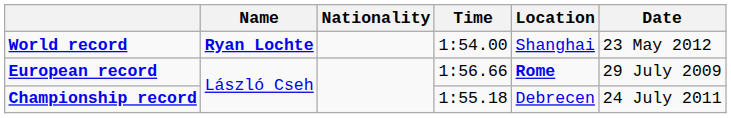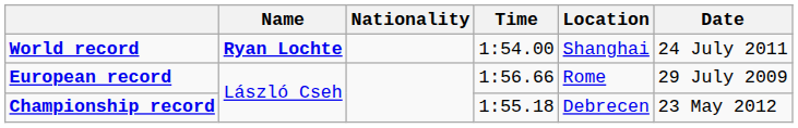 <table class=wikitable style=text-align:left>
 <tr>
 <th></th>
 <th>Name</th>
 <th>Nationality</th>
 <th>Time</th>
 <th>Location</th>
 <th>Date</th>
 </tr>
 <tr>
 <td><strong><a href='#'>World record</a></strong></td>
 <td><strong><a href='#'>Ryan Lochte</a></strong></td>
 <td></td>
 <td>1:54.00</td>
 <td><a href='#'>Shanghai</a></td>
-<td>23 May 2012</td>
+<td>24 July 2011</td>
 </tr>
 <tr>
 <td><strong><a href='#'>European record</a></strong></td>
 <td rowspan=2><a href='#'>László Cseh</a></td>
 <td rowspan=2></td>
 <td>1:56.66</td>
-<td><strong><a href='#'>Rome</a></strong></td>
+<td><a href='#'>Rome</a></td>
 <td>29 July 2009</td>
 </tr>
 <tr>
 <td><strong><a href='#'>Championship record</a></strong></td>
 <td>1:55.18</td>
 <td><a href='#'>Debrecen</a></td>
-<td>24 July 2011</td>
+<td>23 May 2012</td>
 </tr>
 </table>
